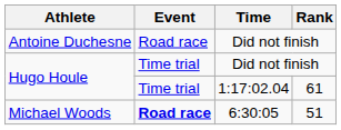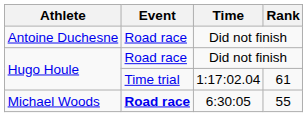 <table class="wikitable" style="font-size:90%">
 <tr>
 <th>Athlete</th>
 <th>Event</th>
 <th>Time</th>
 <th>Rank</th>
 </tr>
 <tr align=center>
 <td align=left><a href='#'>Antoine Duchesne</a></td>
 <td align=left><a href='#'>Road race</a></td>
 <td colspan=2>Did not finish</td>
 </tr>
 <tr align=center>
 <td align=left rowspan=2><a href='#'>Hugo Houle</a></td>
-<td align=left><a href='#'>Time trial</a></td>
+<td align=left><a href='#'>Road race</a></td>
 <td colspan=2>Did not finish</td>
 </tr>
 <tr align=center>
 <td align=left><a href='#'>Time trial</a></td>
 <td>1:17:02.04</td>
 <td>61</td>
 </tr>
 <tr align=center>
 <td align=left><a href='#'>Michael Woods</a></td>
 <td align=left><strong><a href='#'>Road race</a></strong></td>
 <td>6:30:05</td>
-<td>51</td>
+<td>55</td>
 </tr>
 </table>
